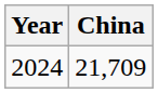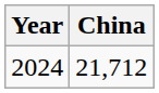 <table class="wikitable">
 <tr>
 <th>Year</th>
 <th>China</th>
 </tr>
 <tr>
 <td>2024</td>
-<td>21,709</td>
+<td>21,712</td>
 </tr>
 </table>
